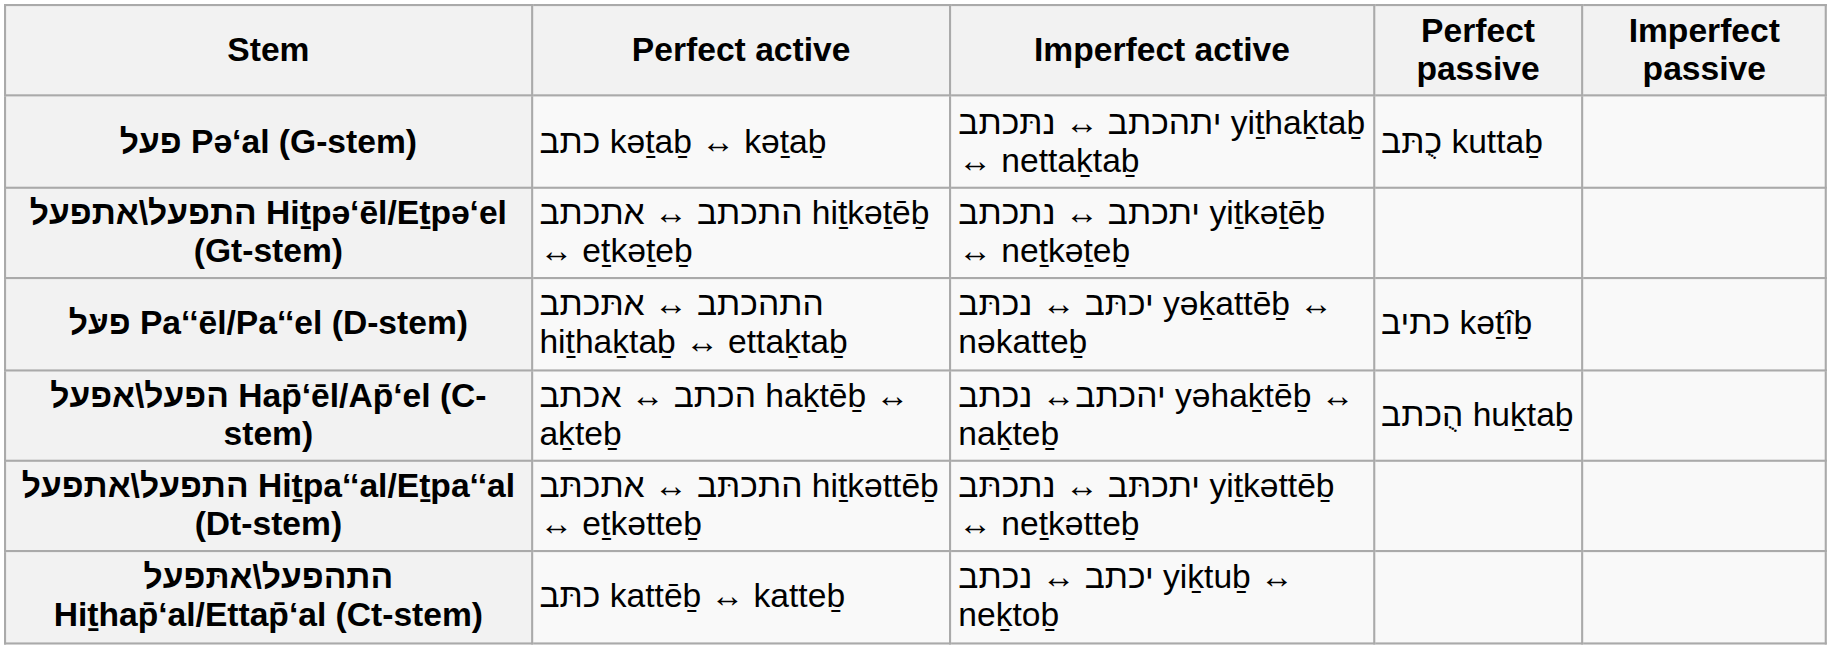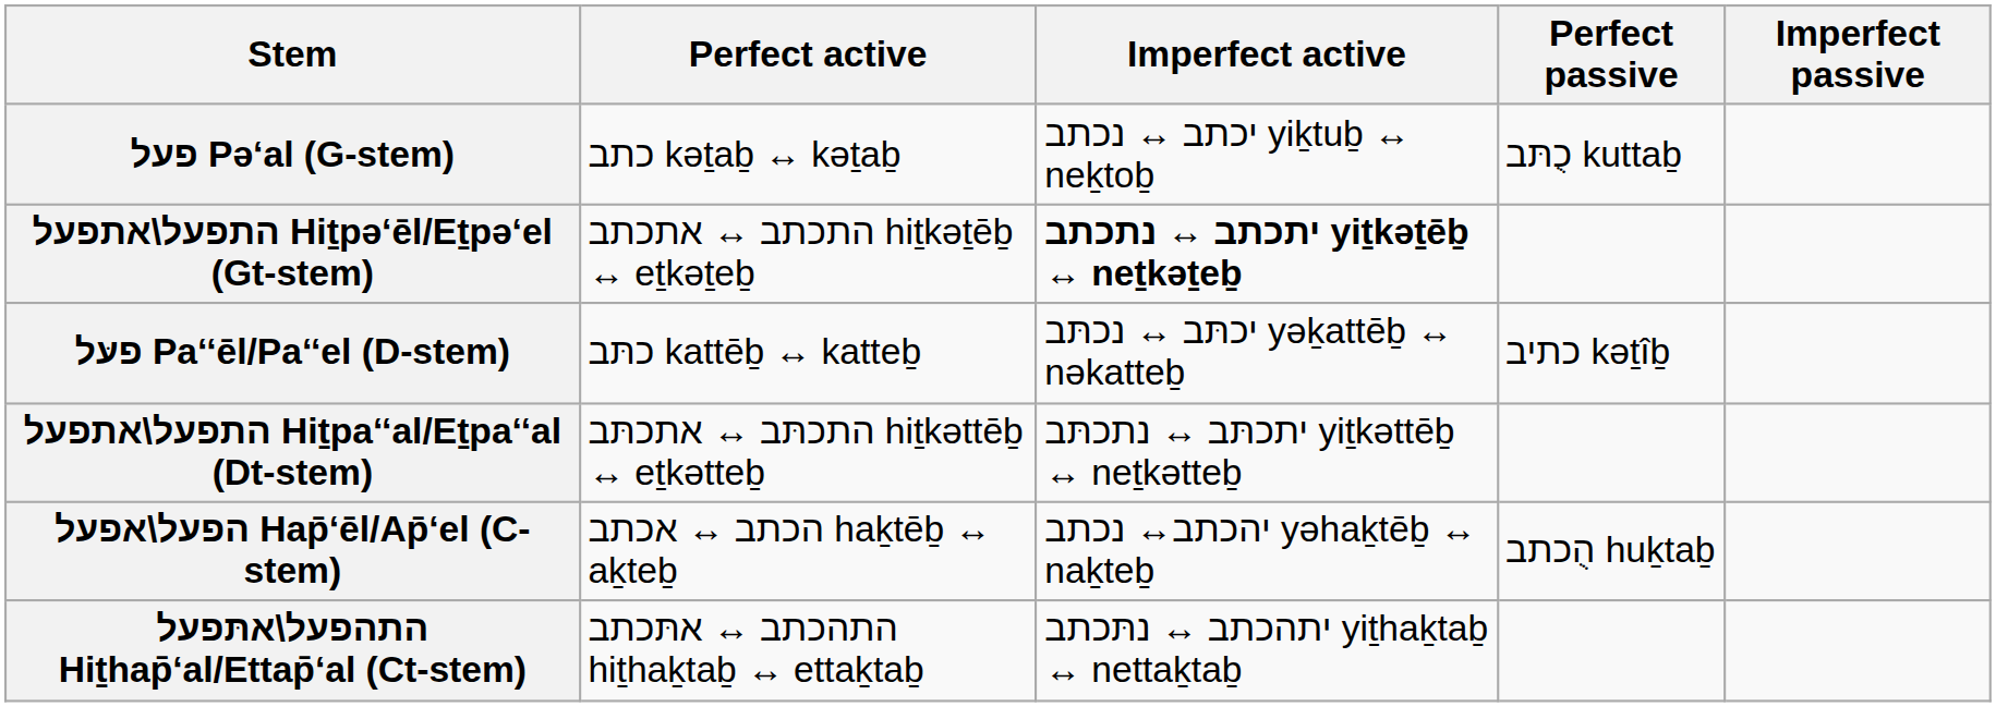 <table class="wikitable">
 <tr>
 <th>Stem</th>
 <th>Perfect active</th>
 <th>Imperfect active</th>
 <th>Perfect passive</th>
 <th>Imperfect passive</th>
 </tr>
 <tr>
 <th>פעל Pə‘al (G-stem)</th>
 <td>כתב kəṯaḇ ↔ kəṯaḇ</td>
-<td>יתהכתב ↔ נתּכתב yiṯhaḵtaḇ ↔ nettaḵtaḇ</td>
+<td>יכתב ↔ נכתב yiḵtuḇ ↔ neḵtoḇ</td>
 <td>כֻתּב kuttaḇ</td>
 <td></td>
 </tr>
 <tr>
 <th>התפעל\אתפעל Hiṯpə‘ēl/Eṯpə‘el (Gt-stem)</th>
 <td>התכתב ↔ אתכתב hiṯkəṯēḇ ↔ eṯkəṯeḇ</td>
-<td>יתכתב ↔ נתכתב yiṯkəṯēḇ ↔ neṯkəṯeḇ</td>
+<td><strong>יתכתב ↔ נתכתב yiṯkəṯēḇ ↔ neṯkəṯeḇ</strong></td>
 <td></td>
 <td></td>
 </tr>
 <tr>
 <th>פעּל Pa‘‘ēl/Pa‘‘el (D-stem)</th>
-<td>התהכתב ↔ אתּכתב hiṯhaḵtaḇ ↔ ettaḵtaḇ</td>
+<td>כתּב kattēḇ ↔ katteḇ</td>
 <td>יכתּב ↔ נכתּב yəḵattēḇ ↔ nəkatteḇ</td>
 <td>כתיב kəṯîḇ</td>
+<td></td>
+</tr>
+<tr>
+<th>התפעל\אתפעל Hiṯpa‘‘al/Eṯpa‘‘al (Dt-stem)</th>
+<td>התכתּב ↔ אתכתּב hiṯkəttēḇ ↔ eṯkətteḇ</td>
+<td>יתכתּב ↔ נתכתּב yiṯkəttēḇ ↔ neṯkətteḇ</td>
+<td></td>
 <td></td>
 </tr>
 <tr>
 <th>הפעל\אפעל Hap̄‘ēl/Ap̄‘el (C-stem)</th>
 <td>הכתב ↔ אכתב haḵtēḇ ↔ aḵteḇ</td>
 <td>יהכתב↔  נכתב yəhaḵtēḇ ↔ naḵteḇ</td>
 <td>הֻכתב huḵtaḇ</td>
 <td></td>
 </tr>
 <tr>
-<th>התפעל\אתפעל Hiṯpa‘‘al/Eṯpa‘‘al (Dt-stem)</th>
-<td>התכתּב ↔ אתכתּב hiṯkəttēḇ ↔ eṯkətteḇ</td>
-<td>יתכתּב ↔ נתכתּב yiṯkəttēḇ ↔ neṯkətteḇ</td>
-<td></td>
-<td></td>
-</tr>
-<tr>
 <th>התהפעל\אתּפעל Hiṯhap̄‘al/Ettap̄‘al (Ct-stem)</th>
-<td>כתּב kattēḇ ↔ katteḇ</td>
-<td>יכתב ↔ נכתב yiḵtuḇ ↔ neḵtoḇ</td>
+<td>התהכתב ↔ אתּכתב hiṯhaḵtaḇ ↔ ettaḵtaḇ</td>
+<td>יתהכתב ↔ נתּכתב yiṯhaḵtaḇ ↔ nettaḵtaḇ</td>
 <td></td>
 <td></td>
 </tr>
 </table>
